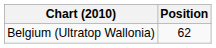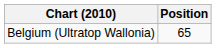 <table class="wikitable">
 <tr>
 <th>Chart (2010)</th>
 <th>Position</th>
 </tr>
 <tr>
 <td>Belgium (Ultratop Wallonia)</td>
-<td align="center">62</td>
+<td align="center">65</td>
 </tr>
 </table>
